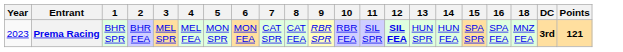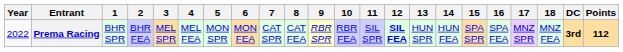 <table class="wikitable" style="text-align:center; font-size:85%">
 <tr>
 <th>Year</th>
 <th>Entrant</th>
 <th>1</th>
 <th>2</th>
 <th>3</th>
 <th>4</th>
 <th>5</th>
 <th>6</th>
 <th>7</th>
 <th>8</th>
 <th>9</th>
 <th>10</th>
 <th>11</th>
 <th>12</th>
 <th>13</th>
 <th>14</th>
 <th>15</th>
 <th>16</th>
+<th>17</th>
 <th>18</th>
 <th>DC</th>
 <th>Points</th>
 </tr>
 <tr>
-<td id=2023R><a href='#'>2023</a></td>
+<td id=2023R><a href='#'>2022</a></td>
 <th nowrap><a href='#'>Prema Racing</a></th>
 <td style="background:#DFFFDF;"><a href='#'>BHR<br>SPR</a><br></td>
 <td style="background:#CFCFFF;"><a href='#'>BHR<br>FEA</a><br></td>
 <td style="background:#FFDF9F;"><a href='#'>MEL<br>SPR</a><br></td>
 <td style="background:#DFFFDF;"><a href='#'>MEL<br>FEA</a><br></td>
 <td style="background:#DFFFDF;"><a href='#'>MON<br>SPR</a><br></td>
 <td style="background:#FFDF9F;"><a href='#'>MON<br>FEA</a><br></td>
 <td style="background:#DFFFDF;"><a href='#'>CAT<br>SPR</a><br></td>
 <td style="background:#DFFFDF;"><a href='#'>CAT<br>FEA</a><br></td>
 <td style="background:#FFFFBF;"><em><a href='#'>RBR<br>SPR</a></em><br></td>
 <td style="background:#CFCFFF;"><a href='#'>RBR<br>FEA</a><br></td>
 <td style="background:#CFCFFF;"><a href='#'>SIL<br>SPR</a><br></td>
 <td style="background:#DFFFDF;"><strong><a href='#'>SIL<br>FEA</a><br></strong></td>
 <td style="background:#DFFFDF;"><a href='#'>HUN<br>SPR</a><br></td>
 <td style="background:#DFFFDF;"><a href='#'>HUN<br>FEA</a><br></td>
 <td style="background:#FFDF9F;"><a href='#'>SPA<br>SPR</a><br></td>
 <td style="background:#DFFFDF;"><a href='#'>SPA<br>FEA</a><br></td>
+<td style="background:#EFCFFF;"><a href='#'>MNZ<br>SPR</a><br></td>
 <td style="background:#DFFFDF;"><a href='#'>MNZ<br>FEA</a><br></td>
 <th style="background:#FFDF9F;">3rd</th>
-<th style="background:#FFDF9F;">121</th>
+<th style="background:#FFDF9F;">112</th>
 </tr>
 </table>
